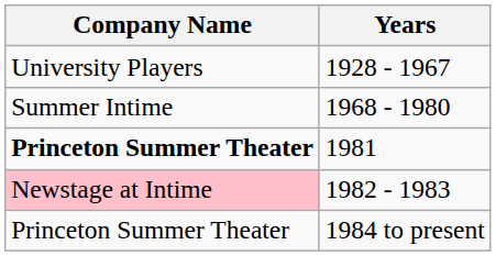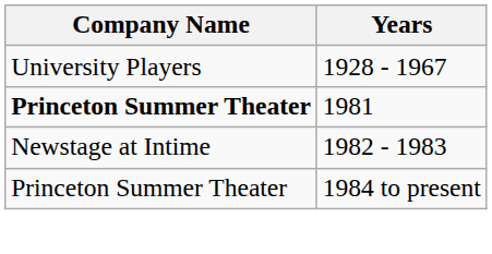 <table class="wikitable">
 <tr>
 <th>Company Name</th>
 <th>Years</th>
 </tr>
 <tr>
 <td>University Players</td>
 <td>1928 - 1967</td>
 </tr>
 <tr>
-<td>Summer Intime</td>
-<td>1968 - 1980</td>
-</tr>
-<tr>
 <td><strong>Princeton Summer Theater</strong></td>
 <td>1981</td>
 </tr>
 <tr>
-<td style="background: pink;">Newstage at Intime</td>
+<td>Newstage at Intime</td>
 <td>1982 - 1983</td>
 </tr>
 <tr>
 <td>Princeton Summer Theater</td>
 <td>1984 to present</td>
 </tr>
 </table>
